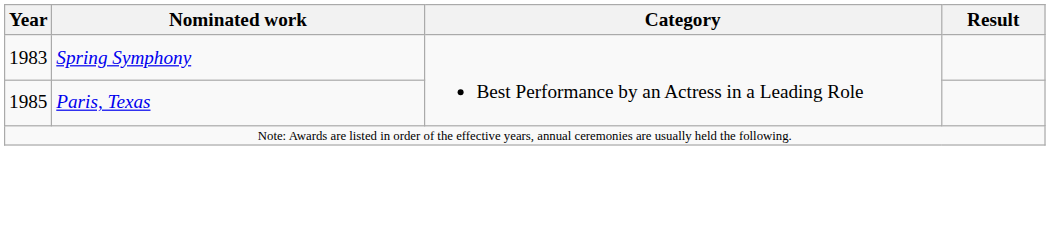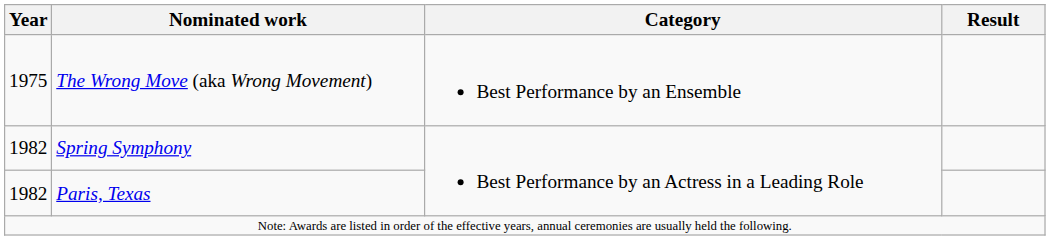 <table class=wikitable>
 <tr>
 <th width=4%>Year</th>
 <th width=36%>Nominated work</th>
 <th width=50%>Category</th>
 <th width=10%>Result</th>
 </tr>
 <tr>
-<td>1983</td>
+<td>1975</td>
+<td><em><a href='#'>The Wrong Move</a></em> (aka <em>Wrong Movement</em>)</td>
+<td><br><ul><li>Best Performance by an Ensemble </li></ul></td>
+<td></td>
+</tr>
+<tr>
+<td>1982</td>
 <td><em><a href='#'>Spring Symphony</a></em></td>
 <td rowspan=2><br><ul><li>Best Performance by an Actress in a Leading Role</li></ul></td>
 <td></td>
 </tr>
 <tr>
-<td>1985</td>
+<td>1982</td>
 <td><em><a href='#'>Paris, Texas</a></em></td>
 <td></td>
 </tr>
 <tr>
 <td colspan=4 width=100% style=font-size:8pt align=center>Note: Awards are listed in order of the effective years, annual ceremonies are usually held the following.</td>
 </tr>
 </table>
